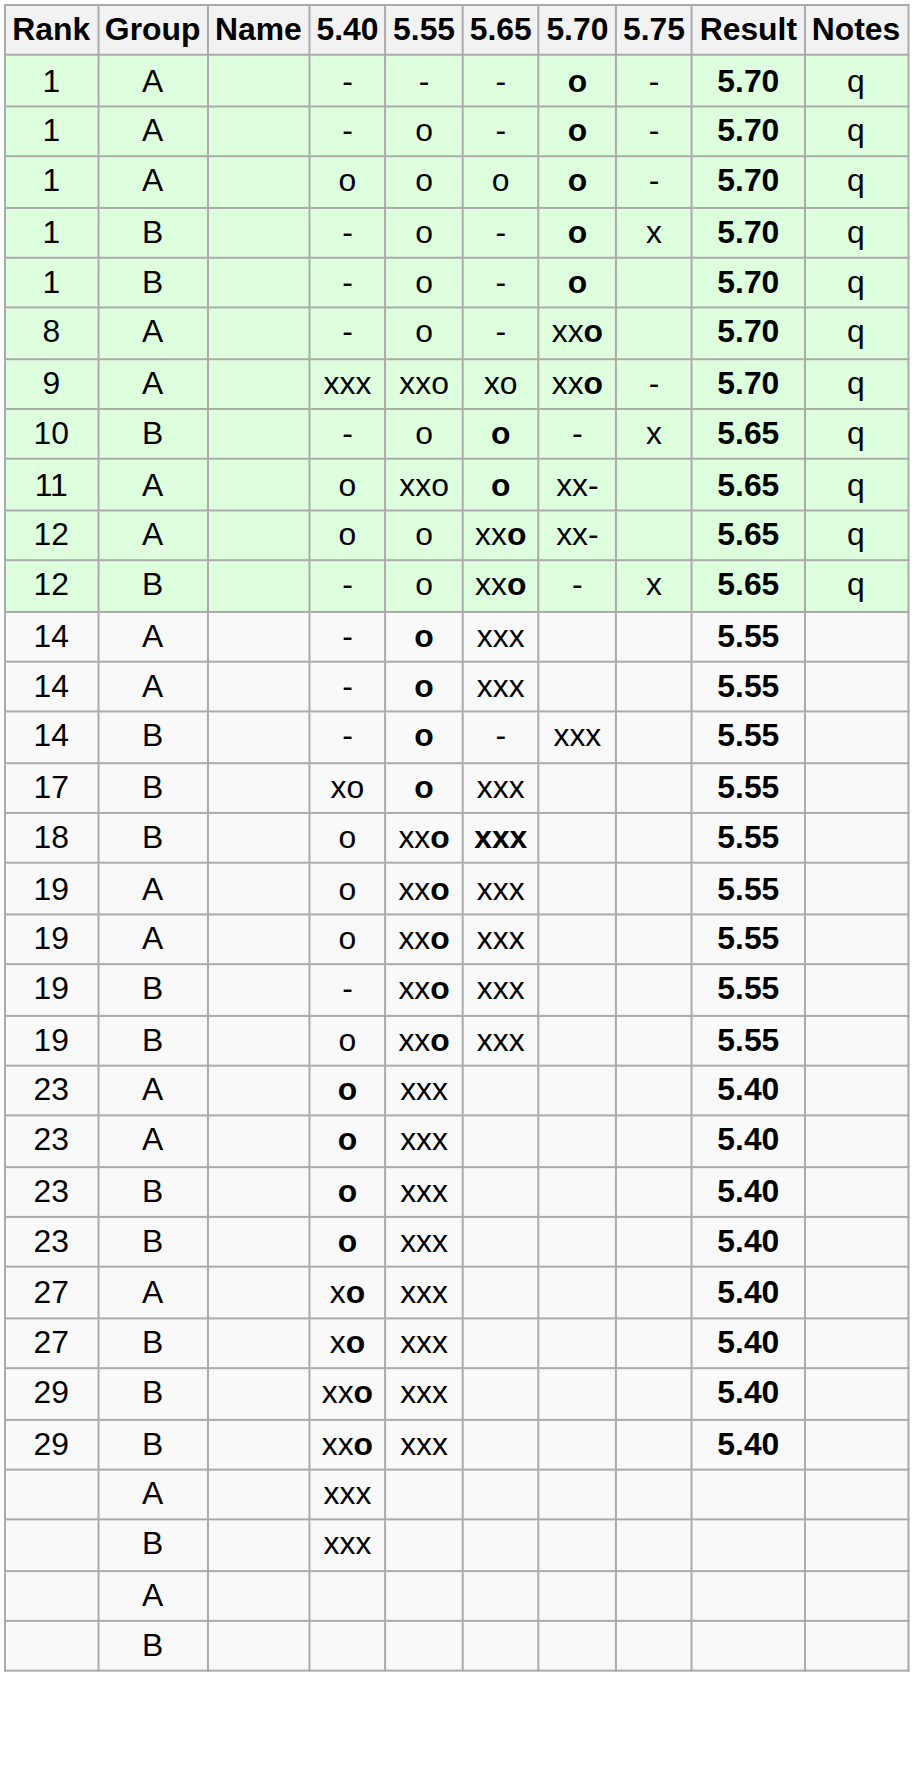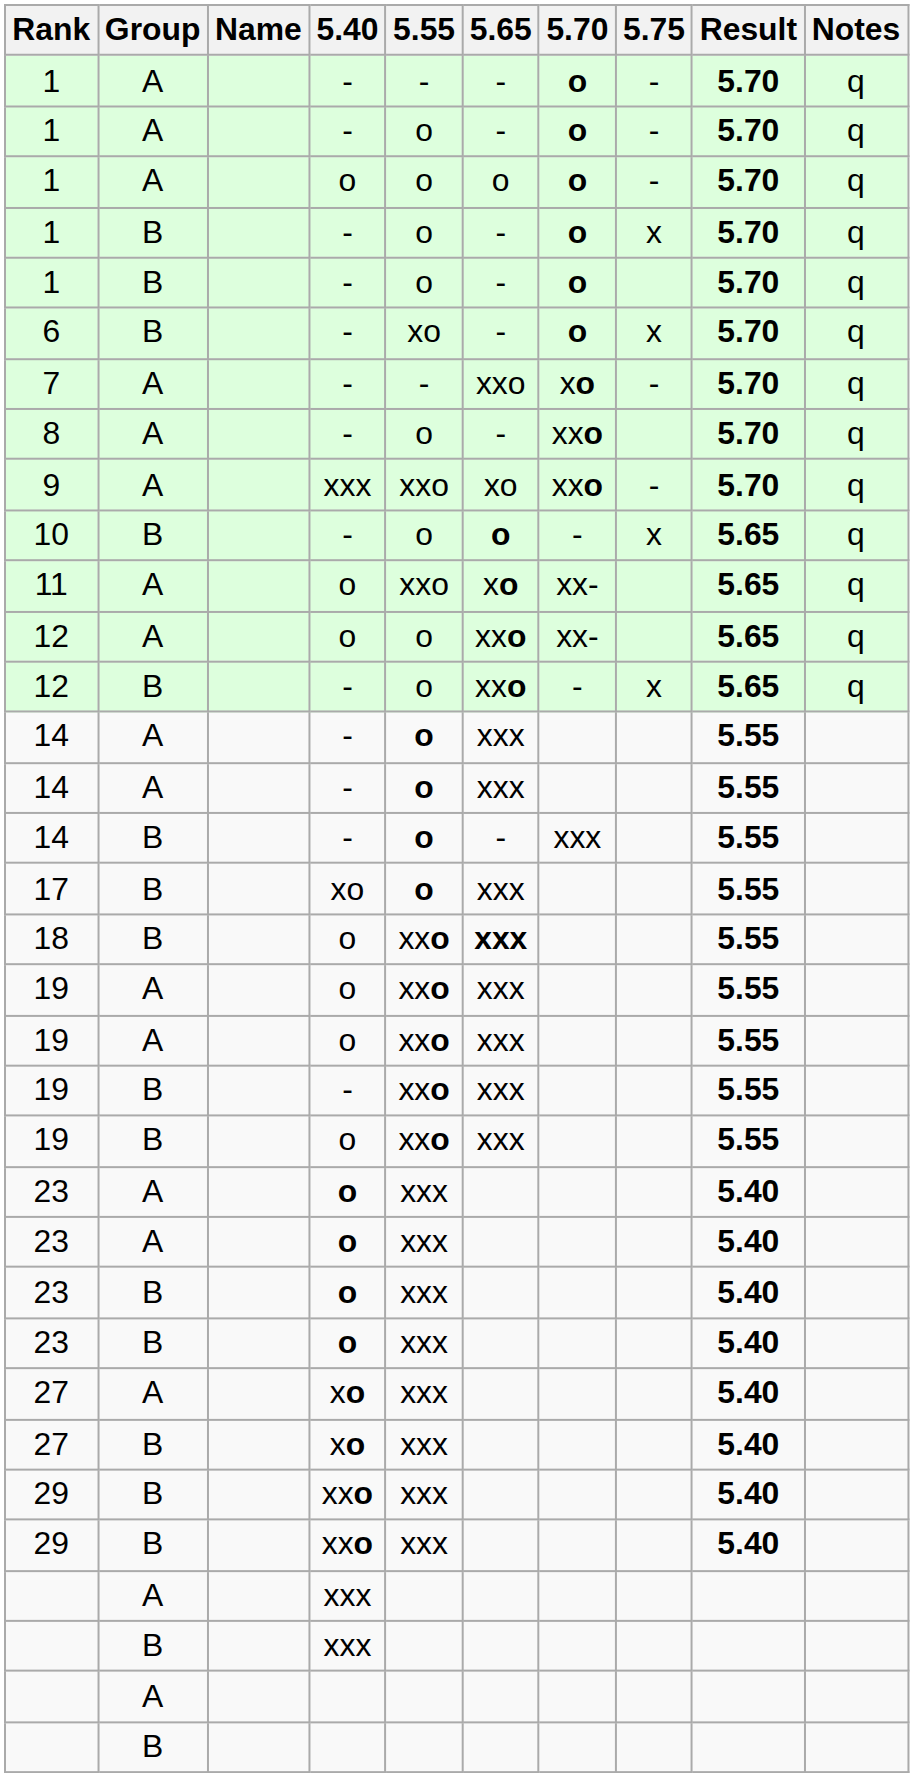 <table class="wikitable sortable">
 <tr>
 <th>Rank</th>
 <th>Group</th>
 <th>Name</th>
 <th>5.40</th>
 <th>5.55</th>
 <th>5.65</th>
 <th>5.70</th>
 <th>5.75</th>
 <th>Result</th>
 <th>Notes</th>
 </tr>
 <tr align="center" style="background:#ddffdd;">
 <td>1</td>
 <td>A</td>
 <td align="left"></td>
 <td>-</td>
 <td>-</td>
 <td>-</td>
 <td><strong>o</strong></td>
 <td>-</td>
 <td><strong>5.70</strong></td>
 <td>q</td>
 </tr>
 <tr align="center" style="background:#ddffdd;">
 <td>1</td>
 <td>A</td>
 <td align="left"></td>
 <td>-</td>
 <td>o</td>
 <td>-</td>
 <td><strong>o</strong></td>
 <td>-</td>
 <td><strong>5.70</strong></td>
 <td>q</td>
 </tr>
 <tr align="center" style="background:#ddffdd;">
 <td>1</td>
 <td>A</td>
 <td align="left"></td>
 <td>o</td>
 <td>o</td>
 <td>o</td>
 <td><strong>o</strong></td>
 <td>-</td>
 <td><strong>5.70</strong></td>
 <td>q</td>
 </tr>
 <tr align="center" style="background:#ddffdd;">
 <td>1</td>
 <td>B</td>
 <td align="left"></td>
 <td>-</td>
 <td>o</td>
 <td>-</td>
 <td><strong>o</strong></td>
 <td>x</td>
 <td><strong>5.70</strong></td>
 <td>q</td>
 </tr>
 <tr align="center" style="background:#ddffdd;">
 <td>1</td>
 <td>B</td>
 <td align="left"></td>
 <td>-</td>
 <td>o</td>
 <td>-</td>
 <td><strong>o</strong></td>
 <td colspan=1></td>
 <td><strong>5.70</strong></td>
 <td>q</td>
 </tr>
 <tr align="center" style="background:#ddffdd;">
+<td>6</td>
+<td>B</td>
+<td align="left"></td>
+<td>-</td>
+<td>xo</td>
+<td>-</td>
+<td><strong>o</strong></td>
+<td>x</td>
+<td><strong>5.70</strong></td>
+<td>q</td>
+</tr>
+<tr align="center" style="background:#ddffdd;">
+<td>7</td>
+<td>A</td>
+<td align="left"></td>
+<td>-</td>
+<td>-</td>
+<td>xxo</td>
+<td>x<strong>o</strong></td>
+<td>-</td>
+<td><strong>5.70</strong></td>
+<td>q</td>
+</tr>
+<tr align="center" style="background:#ddffdd;">
 <td>8</td>
 <td>A</td>
 <td align="left"></td>
 <td>-</td>
 <td>o</td>
 <td>-</td>
 <td>xx<strong>o</strong></td>
 <td -></td>
 <td><strong>5.70</strong></td>
 <td>q</td>
 </tr>
 <tr align="center" style="background:#ddffdd;">
 <td>9</td>
 <td>A</td>
 <td align="left"></td>
 <td>xxx</td>
 <td>xxo</td>
 <td>xo</td>
 <td>xx<strong>o</strong></td>
 <td>-</td>
 <td><strong>5.70</strong></td>
 <td>q</td>
 </tr>
 <tr align="center" style="background:#ddffdd;">
 <td>10</td>
 <td>B</td>
 <td align="left"></td>
 <td>-</td>
 <td>o</td>
 <td><strong>o</strong></td>
 <td>-</td>
 <td>x</td>
 <td><strong>5.65</strong></td>
 <td>q</td>
 </tr>
 <tr align="center" style="background:#ddffdd;">
 <td>11</td>
 <td>A</td>
 <td align="left"></td>
 <td>o</td>
 <td>xxo</td>
-<td><strong>o</strong></td>
+<td>x<strong>o</strong></td>
 <td>xx-</td>
 <td colspan=1></td>
 <td><strong>5.65</strong></td>
 <td>q</td>
 </tr>
 <tr align="center" style="background:#ddffdd;">
 <td>12</td>
 <td>A</td>
 <td align="left"></td>
 <td>o</td>
 <td>o</td>
 <td>xx<strong>o</strong></td>
 <td>xx-</td>
 <td colspan=1></td>
 <td><strong>5.65</strong></td>
 <td>q</td>
 </tr>
 <tr align="center" style="background:#ddffdd;">
 <td>12</td>
 <td>B</td>
 <td align="left"></td>
 <td>-</td>
 <td>o</td>
 <td>xx<strong>o</strong></td>
 <td>-</td>
 <td>x</td>
 <td><strong>5.65</strong></td>
 <td>q</td>
 </tr>
 <tr align="center">
 <td>14</td>
 <td>A</td>
 <td align="left"></td>
 <td>-</td>
 <td><strong>o</strong></td>
 <td>xxx</td>
 <td></td>
 <td></td>
 <td><strong>5.55</strong></td>
 <td></td>
 </tr>
 <tr align="center">
 <td>14</td>
 <td>A</td>
 <td align="left"></td>
 <td>-</td>
 <td><strong>o</strong></td>
 <td>xxx</td>
 <td></td>
 <td></td>
 <td><strong>5.55</strong></td>
 <td></td>
 </tr>
 <tr align="center">
 <td>14</td>
 <td>B</td>
 <td align="left"></td>
 <td>-</td>
 <td><strong>o</strong></td>
 <td>-</td>
 <td>xxx</td>
 <td></td>
 <td><strong>5.55</strong></td>
 <td></td>
 </tr>
 <tr align="center">
 <td>17</td>
 <td>B</td>
 <td align="left"></td>
 <td>xo</td>
 <td><strong>o</strong></td>
 <td>xxx</td>
 <td></td>
 <td></td>
 <td><strong>5.55</strong></td>
 <td></td>
 </tr>
 <tr align="center">
 <td>18</td>
 <td>B</td>
 <td align="left"></td>
 <td>o</td>
 <td>xx<strong>o</strong></td>
 <td><strong>xxx</strong></td>
 <td></td>
 <td></td>
 <td><strong>5.55</strong></td>
 <td></td>
 </tr>
 <tr align="center">
 <td>19</td>
 <td>A</td>
 <td align="left"></td>
 <td>o</td>
 <td>xx<strong>o</strong></td>
 <td>xxx</td>
 <td></td>
 <td></td>
 <td><strong>5.55</strong></td>
 <td></td>
 </tr>
 <tr align="center">
 <td>19</td>
 <td>A</td>
 <td align="left"></td>
 <td>o</td>
 <td>xx<strong>o</strong></td>
 <td>xxx</td>
 <td></td>
 <td></td>
 <td><strong>5.55</strong></td>
 <td></td>
 </tr>
 <tr align="center">
 <td>19</td>
 <td>B</td>
 <td align="left"></td>
 <td>-</td>
 <td>xx<strong>o</strong></td>
 <td>xxx</td>
 <td></td>
 <td></td>
 <td><strong>5.55</strong></td>
 <td></td>
 </tr>
 <tr align="center">
 <td>19</td>
 <td>B</td>
 <td align="left"></td>
 <td>o</td>
 <td>xx<strong>o</strong></td>
 <td>xxx</td>
 <td></td>
 <td></td>
 <td><strong>5.55</strong></td>
 <td></td>
 </tr>
 <tr align="center">
 <td>23</td>
 <td>A</td>
 <td align="left"></td>
 <td><strong>o</strong></td>
 <td>xxx</td>
 <td></td>
 <td></td>
 <td></td>
 <td><strong>5.40</strong></td>
 <td></td>
 </tr>
 <tr align="center">
 <td>23</td>
 <td>A</td>
 <td align="left"></td>
 <td><strong>o</strong></td>
 <td>xxx</td>
 <td></td>
 <td></td>
 <td></td>
 <td><strong>5.40</strong></td>
 <td></td>
 </tr>
 <tr align="center">
 <td>23</td>
 <td>B</td>
 <td align="left"></td>
 <td><strong>o</strong></td>
 <td>xxx</td>
 <td></td>
 <td></td>
 <td></td>
 <td><strong>5.40</strong></td>
 <td></td>
 </tr>
 <tr align="center">
 <td>23</td>
 <td>B</td>
 <td align="left"></td>
 <td><strong>o</strong></td>
 <td>xxx</td>
 <td></td>
 <td></td>
 <td></td>
 <td><strong>5.40</strong></td>
 <td></td>
 </tr>
 <tr align="center">
 <td>27</td>
 <td>A</td>
 <td align="left"></td>
 <td>x<strong>o</strong></td>
 <td>xxx</td>
 <td></td>
 <td></td>
 <td></td>
 <td><strong>5.40</strong></td>
 <td></td>
 </tr>
 <tr align="center">
 <td>27</td>
 <td>B</td>
 <td align="left"></td>
 <td>x<strong>o</strong></td>
 <td>xxx</td>
 <td></td>
 <td></td>
 <td></td>
 <td><strong>5.40</strong></td>
 <td></td>
 </tr>
 <tr align="center">
 <td>29</td>
 <td>B</td>
 <td align="left"></td>
 <td>xx<strong>o</strong></td>
 <td>xxx</td>
 <td></td>
 <td></td>
 <td></td>
 <td><strong>5.40</strong></td>
 <td></td>
 </tr>
 <tr align="center">
 <td>29</td>
 <td>B</td>
 <td align="left"></td>
 <td>xx<strong>o</strong></td>
 <td>xxx</td>
 <td></td>
 <td></td>
 <td></td>
 <td><strong>5.40</strong></td>
 <td></td>
 </tr>
 <tr align="center">
 <td></td>
 <td>A</td>
 <td align="left"></td>
 <td>xxx</td>
 <td></td>
 <td></td>
 <td></td>
 <td></td>
 <td><strong></strong></td>
 <td></td>
 </tr>
 <tr align="center">
 <td></td>
 <td>B</td>
 <td align="left"></td>
 <td>xxx</td>
 <td></td>
 <td></td>
 <td></td>
 <td></td>
 <td><strong></strong></td>
 <td></td>
 </tr>
 <tr align="center">
 <td></td>
 <td>A</td>
 <td align="left"></td>
 <td></td>
 <td></td>
 <td></td>
 <td></td>
 <td></td>
 <td><strong></strong></td>
 <td></td>
 </tr>
 <tr align="center">
 <td></td>
 <td>B</td>
 <td align="left"></td>
 <td></td>
 <td></td>
 <td></td>
 <td></td>
 <td></td>
 <td><strong></strong></td>
 <td></td>
 </tr>
 </table>
